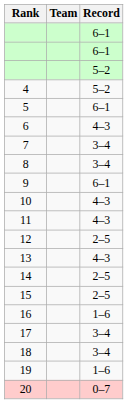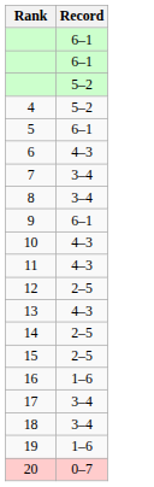 <table class="wikitable" style="text-align: center">
 <tr>
 <th width=50>Rank</th>
-<th>Team</th>
 <th width=50>Record</th>
 </tr>
 <tr bgcolor=#ccffcc>
 <td></td>
-<td align=left></td>
 <td>6–1</td>
 </tr>
 <tr bgcolor=#ccffcc>
 <td></td>
-<td align=left></td>
 <td>6–1</td>
 </tr>
 <tr bgcolor=#ccffcc>
 <td></td>
-<td align=left></td>
 <td>5–2</td>
 </tr>
 <tr>
 <td>4</td>
-<td align=left></td>
 <td>5–2</td>
 </tr>
 <tr>
 <td>5</td>
-<td align=left></td>
 <td>6–1</td>
 </tr>
 <tr>
 <td>6</td>
-<td align=left></td>
 <td>4–3</td>
 </tr>
 <tr>
 <td>7</td>
-<td align=left></td>
 <td>3–4</td>
 </tr>
 <tr>
 <td>8</td>
-<td align=left></td>
 <td>3–4</td>
 </tr>
 <tr>
 <td>9</td>
-<td align=left></td>
 <td>6–1</td>
 </tr>
 <tr>
 <td>10</td>
-<td align=left></td>
 <td>4–3</td>
 </tr>
 <tr>
 <td>11</td>
-<td align=left></td>
 <td>4–3</td>
 </tr>
 <tr>
 <td>12</td>
-<td align=left></td>
 <td>2–5</td>
 </tr>
 <tr>
 <td>13</td>
-<td align=left></td>
 <td>4–3</td>
 </tr>
 <tr>
 <td>14</td>
-<td align=left></td>
 <td>2–5</td>
 </tr>
 <tr>
 <td>15</td>
-<td align=left></td>
 <td>2–5</td>
 </tr>
 <tr>
 <td>16</td>
-<td align=left></td>
 <td>1–6</td>
 </tr>
 <tr>
 <td>17</td>
-<td align=left></td>
 <td>3–4</td>
 </tr>
 <tr>
 <td>18</td>
-<td align=left></td>
 <td>3–4</td>
 </tr>
 <tr>
 <td>19</td>
-<td align=left></td>
 <td>1–6</td>
 </tr>
 <tr bgcolor=#ffcccc>
 <td>20</td>
-<td align=left></td>
 <td>0–7</td>
 </tr>
 </table>
